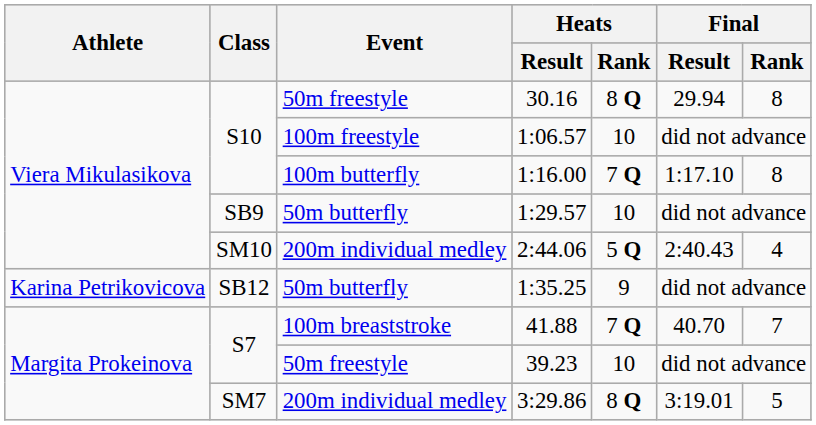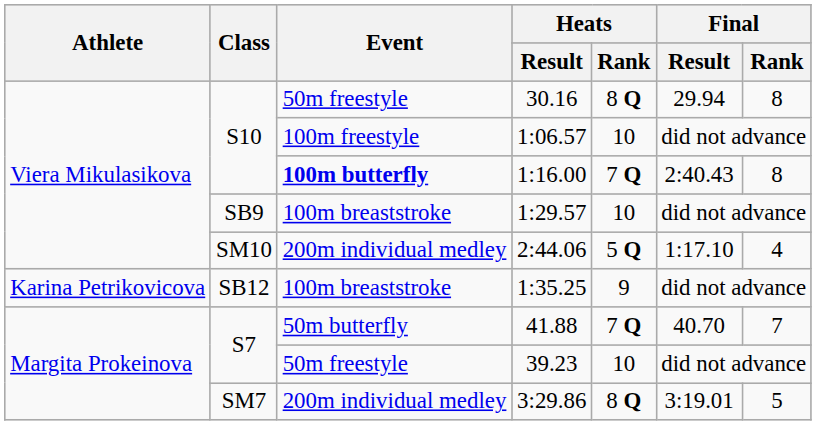 <table class=wikitable style="font-size:90%">
 <tr>
 <th rowspan="2">Athlete</th>
 <th rowspan="2">Class</th>
 <th rowspan="2">Event</th>
 <th colspan="2">Heats</th>
 <th colspan="2">Final</th>
 </tr>
 <tr>
 <th>Result</th>
 <th>Rank</th>
 <th>Result</th>
 <th>Rank</th>
 </tr>
 <tr>
 <td rowspan="5"><a href='#'>Viera Mikulasikova</a></td>
 <td rowspan="3" style="text-align:center;">S10</td>
 <td><a href='#'>50m freestyle</a></td>
 <td style="text-align:center;">30.16</td>
 <td style="text-align:center;">8 <strong>Q</strong></td>
 <td style="text-align:center;">29.94</td>
 <td style="text-align:center;">8</td>
 </tr>
 <tr>
 <td><a href='#'>100m freestyle</a></td>
 <td style="text-align:center;">1:06.57</td>
 <td style="text-align:center;">10</td>
 <td style="text-align:center;" colspan="2">did not advance</td>
 </tr>
 <tr>
-<td><a href='#'>100m butterfly</a></td>
+<td><strong><a href='#'>100m butterfly</a></strong></td>
 <td style="text-align:center;">1:16.00</td>
 <td style="text-align:center;">7 <strong>Q</strong></td>
-<td style="text-align:center;">1:17.10</td>
+<td style="text-align:center;">2:40.43</td>
 <td style="text-align:center;">8</td>
 </tr>
 <tr>
 <td style="text-align:center;">SB9</td>
-<td><a href='#'>50m butterfly</a></td>
+<td><a href='#'>100m breaststroke</a></td>
 <td style="text-align:center;">1:29.57</td>
 <td style="text-align:center;">10</td>
 <td style="text-align:center;" colspan="2">did not advance</td>
 </tr>
 <tr>
 <td style="text-align:center;">SM10</td>
 <td><a href='#'>200m individual medley</a></td>
 <td style="text-align:center;">2:44.06</td>
 <td style="text-align:center;">5 <strong>Q</strong></td>
-<td style="text-align:center;">2:40.43</td>
+<td style="text-align:center;">1:17.10</td>
 <td style="text-align:center;">4</td>
 </tr>
 <tr>
 <td><a href='#'>Karina Petrikovicova</a></td>
 <td style="text-align:center;">SB12</td>
-<td><a href='#'>50m butterfly</a></td>
+<td><a href='#'>100m breaststroke</a></td>
 <td style="text-align:center;">1:35.25</td>
 <td style="text-align:center;">9</td>
 <td style="text-align:center;" colspan="2">did not advance</td>
 </tr>
 <tr>
 <td rowspan="3"><a href='#'>Margita Prokeinova</a></td>
 <td rowspan="2" style="text-align:center;">S7</td>
-<td><a href='#'>100m breaststroke</a></td>
+<td><a href='#'>50m butterfly</a></td>
 <td style="text-align:center;">41.88</td>
 <td style="text-align:center;">7 <strong>Q</strong></td>
 <td style="text-align:center;">40.70</td>
 <td style="text-align:center;">7</td>
 </tr>
 <tr>
 <td><a href='#'>50m freestyle</a></td>
 <td style="text-align:center;">39.23</td>
 <td style="text-align:center;">10</td>
 <td style="text-align:center;" colspan="2">did not advance</td>
 </tr>
 <tr>
 <td style="text-align:center;">SM7</td>
 <td><a href='#'>200m individual medley</a></td>
 <td style="text-align:center;">3:29.86</td>
 <td style="text-align:center;">8 <strong>Q</strong></td>
 <td style="text-align:center;">3:19.01</td>
 <td style="text-align:center;">5</td>
 </tr>
 </table>
